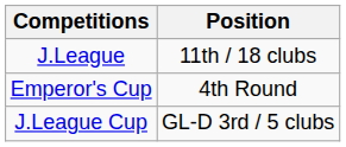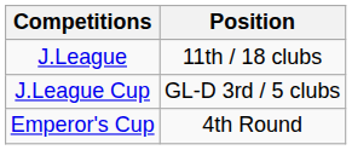 <table class="wikitable" style="text-align:center;">
 <tr>
 <th>Competitions</th>
 <th>Position</th>
 </tr>
 <tr>
 <td><a href='#'>J.League</a></td>
 <td>11th / 18 clubs</td>
 </tr>
 <tr>
+<td><a href='#'>J.League Cup</a></td>
+<td>GL-D 3rd / 5 clubs</td>
+</tr>
+<tr>
 <td><a href='#'>Emperor's Cup</a></td>
 <td>4th Round</td>
 </tr>
-<tr>
-<td><a href='#'>J.League Cup</a></td>
-<td>GL-D 3rd / 5 clubs</td>
-</tr>
 </table>
